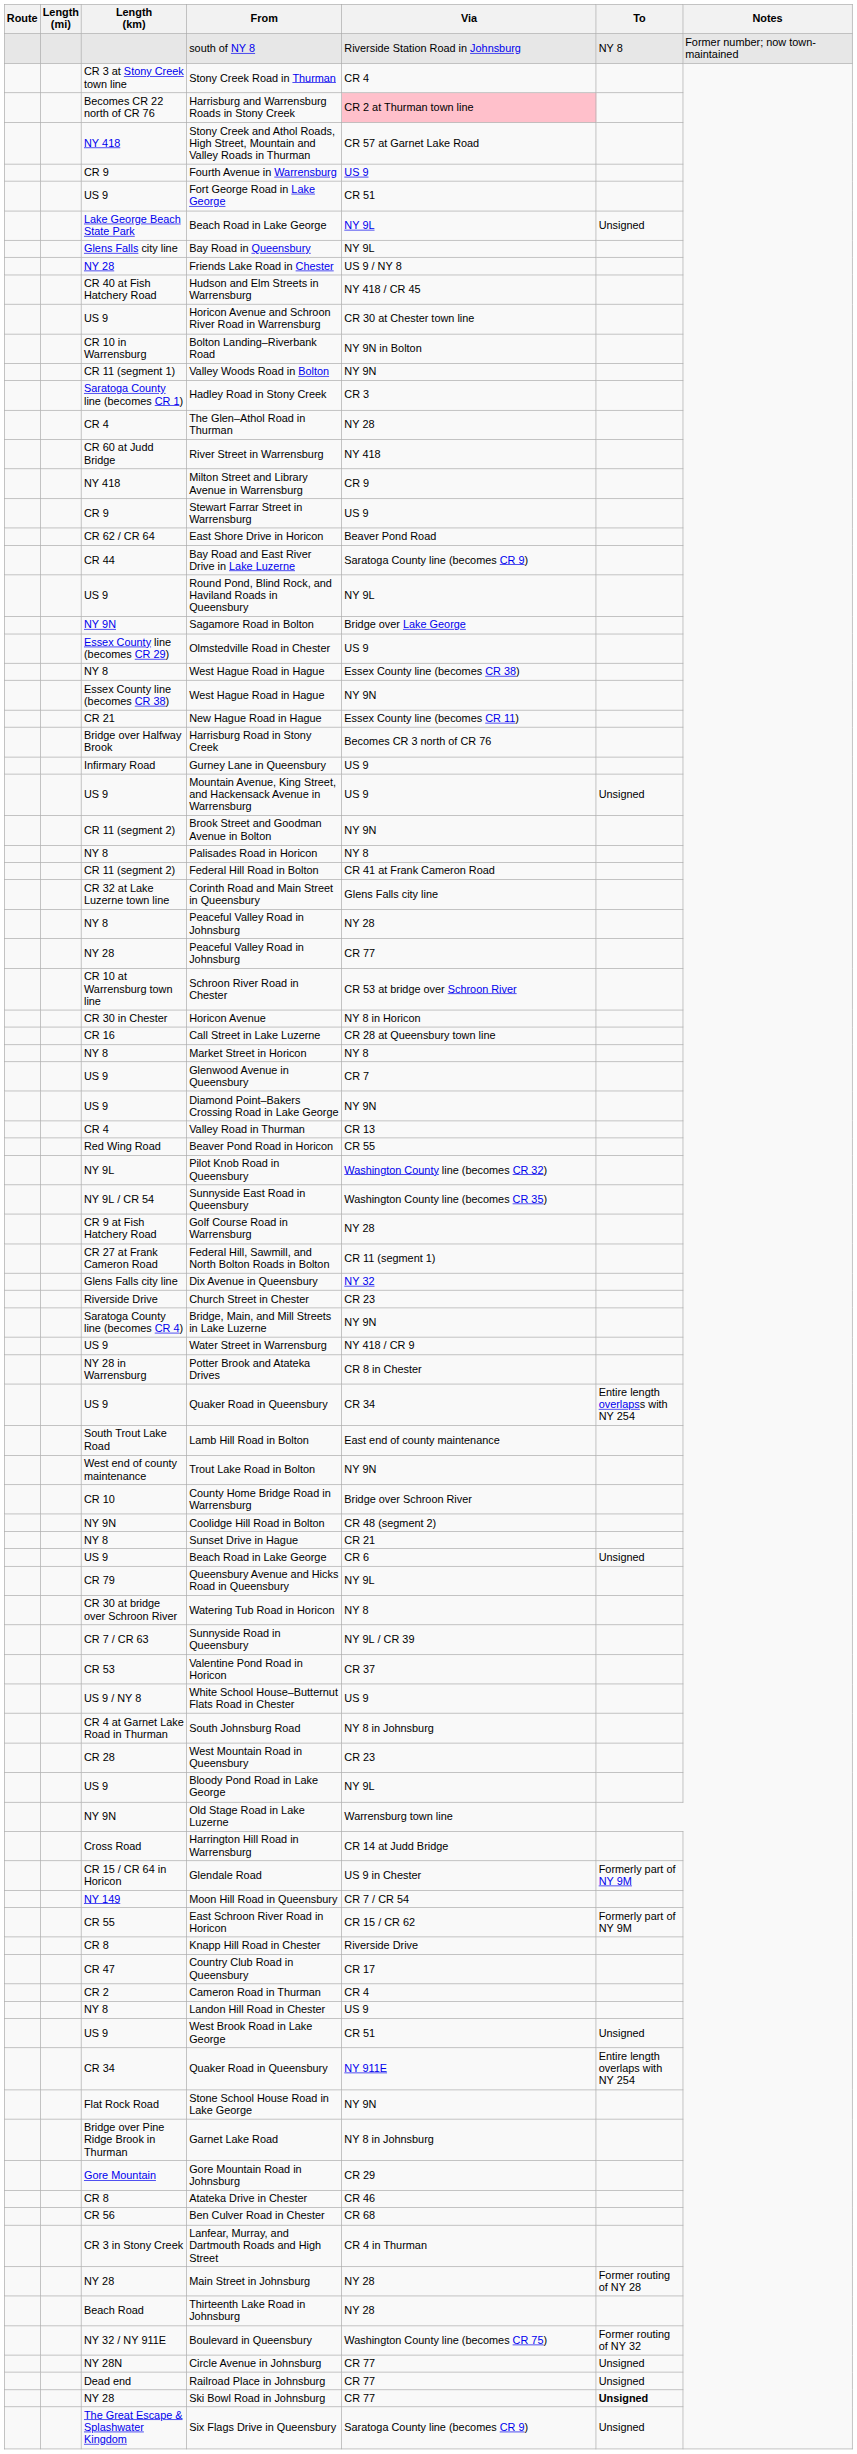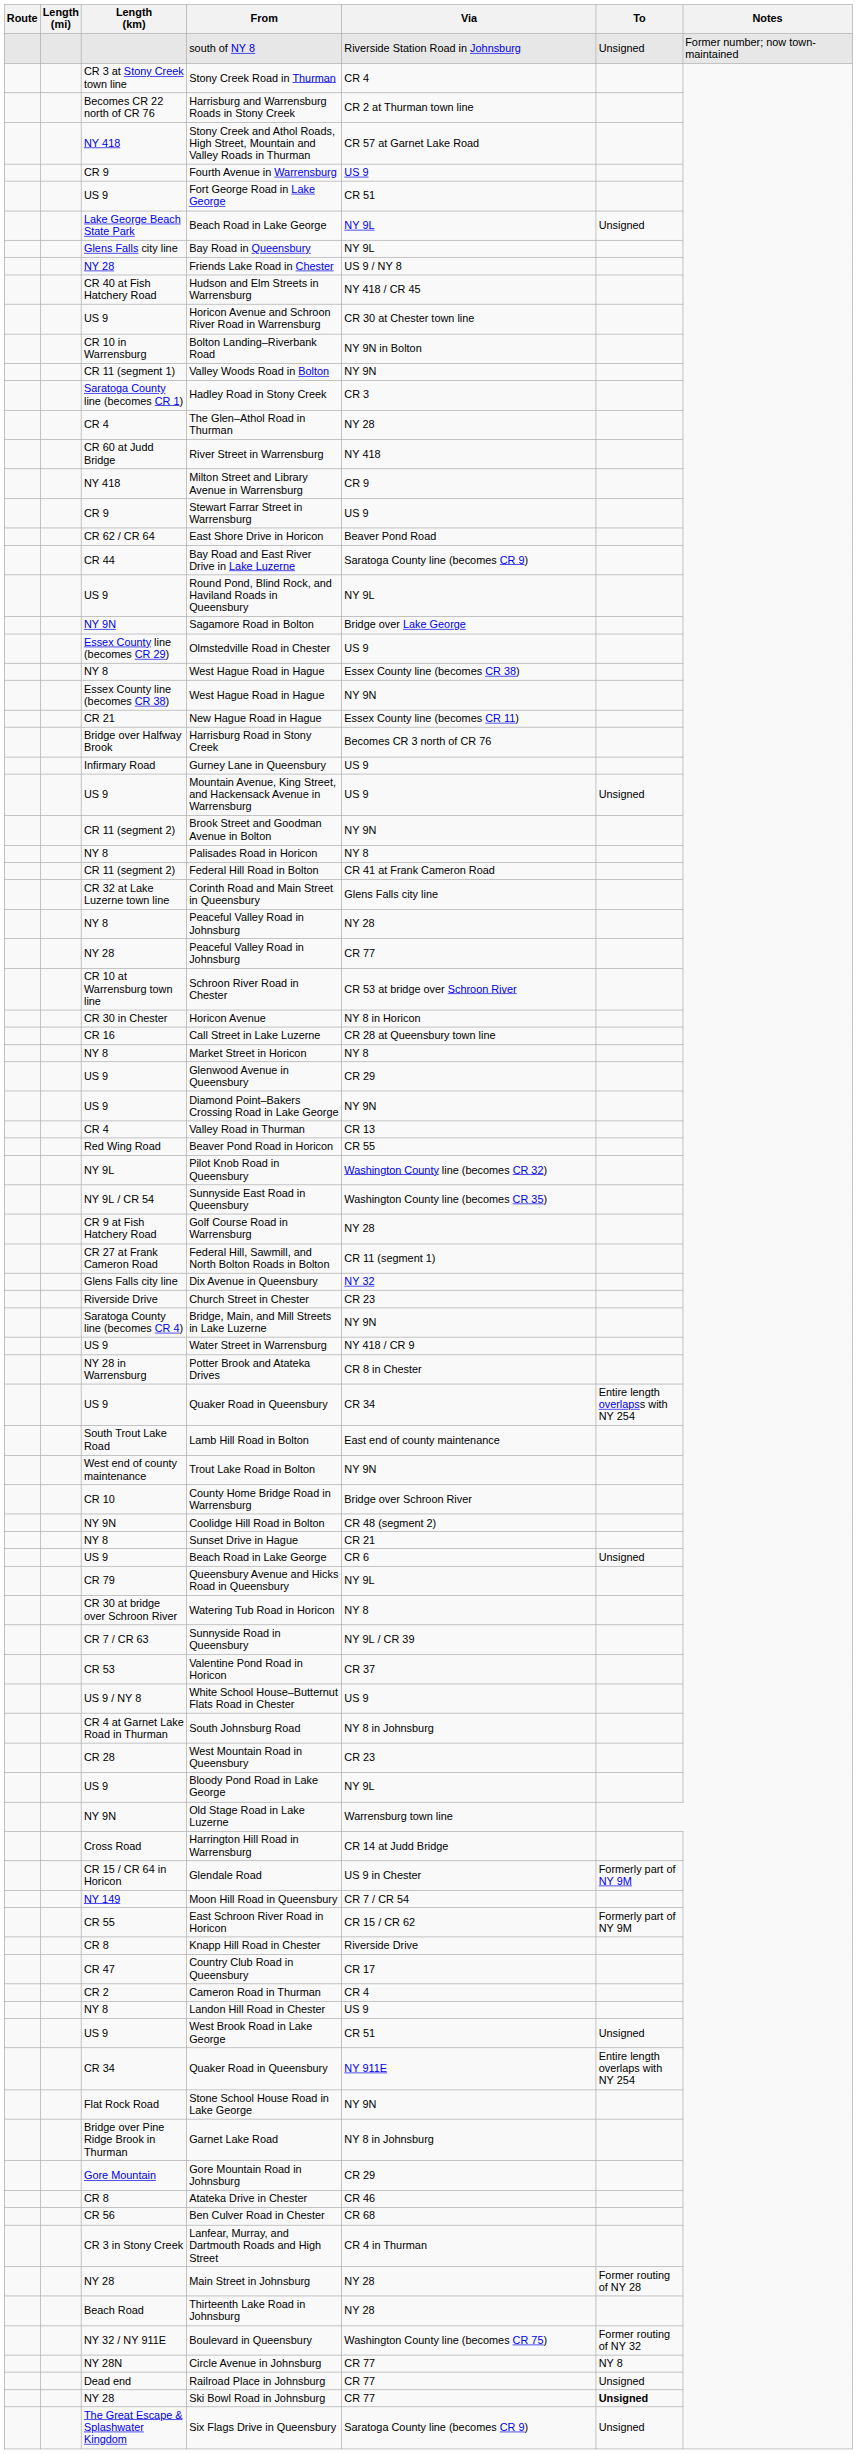 <table class="wikitable sortable">
 <tr>
 <th>Route</th>
 <th>Length<br>(mi)</th>
 <th>Length<br>(km)</th>
 <th class="unsortable">From</th>
 <th class="unsortable" width="30%">Via</th>
 <th class="unsortable">To</th>
 <th class="unsortable" width="20%">Notes</th>
 </tr>
 <tr bgcolor="#e7e7e7">
 <td id="1"></td>
 <td></td>
 <td></td>
 <td> south of <a href='#'>NY&nbsp;8</a></td>
 <td>Riverside Station Road in <a href='#'>Johnsburg</a></td>
-<td>NY 8</td>
+<td>Unsigned</td>
 <td>Former number; now town-maintained</td>
 </tr>
 <tr>
 <td id="2"></td>
 <td></td>
 <td>CR 3 at <a href='#'>Stony Creek</a> town line</td>
 <td>Stony Creek Road in <a href='#'>Thurman</a></td>
 <td>CR 4</td>
 <td></td>
 </tr>
 <tr>
 <td id="3"></td>
 <td></td>
 <td>Becomes CR 22  north of CR 76</td>
 <td>Harrisburg and Warrensburg Roads in Stony Creek</td>
-<td style="background: pink;">CR 2 at Thurman town line</td>
+<td>CR 2 at Thurman town line</td>
 <td></td>
 </tr>
 <tr>
 <td id="4"></td>
 <td></td>
 <td><a href='#'>NY&nbsp;418</a></td>
 <td>Stony Creek and Athol Roads, High Street, Mountain and Valley Roads in Thurman</td>
 <td>CR 57 at Garnet Lake Road</td>
 <td></td>
 </tr>
 <tr>
 <td id="5"></td>
 <td></td>
 <td>CR 9</td>
 <td>Fourth Avenue in <a href='#'>Warrensburg</a></td>
 <td><a href='#'>US 9</a></td>
 <td></td>
 </tr>
 <tr>
 <td id="6-1"></td>
 <td></td>
 <td>US 9</td>
 <td>Fort George Road in <a href='#'>Lake George</a></td>
 <td>CR 51</td>
 <td></td>
 </tr>
 <tr>
 <td id="6-2"></td>
 <td></td>
 <td><a href='#'>Lake George Beach State Park</a></td>
 <td>Beach Road in Lake George</td>
 <td><a href='#'>NY&nbsp;9L</a></td>
 <td>Unsigned</td>
 </tr>
 <tr>
 <td id="7"></td>
 <td></td>
 <td><a href='#'>Glens Falls</a> city line</td>
 <td>Bay Road in <a href='#'>Queensbury</a></td>
 <td>NY 9L</td>
 <td></td>
 </tr>
 <tr>
 <td id="8"></td>
 <td></td>
 <td><a href='#'>NY&nbsp;28</a></td>
 <td>Friends Lake Road in <a href='#'>Chester</a></td>
 <td>US 9 / NY 8</td>
 <td></td>
 </tr>
 <tr>
 <td id="9"></td>
 <td></td>
 <td>CR 40 at Fish Hatchery Road</td>
 <td>Hudson and Elm Streets in Warrensburg</td>
 <td>NY 418 / CR 45</td>
 <td></td>
 </tr>
 <tr>
 <td id="10"></td>
 <td></td>
 <td>US 9</td>
 <td>Horicon Avenue and Schroon River Road in Warrensburg</td>
 <td>CR 30 at Chester town line</td>
 <td></td>
 </tr>
 <tr>
 <td id="11-1"></td>
 <td></td>
 <td>CR 10 in Warrensburg</td>
 <td>Bolton Landing–Riverbank Road</td>
 <td>NY 9N in Bolton</td>
 <td></td>
 </tr>
 <tr>
 <td id="11-2"></td>
 <td></td>
 <td>CR 11 (segment 1)</td>
 <td>Valley Woods Road in <a href='#'>Bolton</a></td>
 <td>NY 9N</td>
 <td></td>
 </tr>
 <tr>
 <td id="12"></td>
 <td></td>
 <td><a href='#'>Saratoga County</a> line (becomes <a href='#'>CR 1</a>)</td>
 <td>Hadley Road in Stony Creek</td>
 <td>CR 3</td>
 <td></td>
 </tr>
 <tr>
 <td id="13"></td>
 <td></td>
 <td>CR 4</td>
 <td>The Glen–Athol Road in Thurman</td>
 <td>NY 28</td>
 <td></td>
 </tr>
 <tr>
 <td id="14-1"></td>
 <td></td>
 <td>CR 60 at Judd Bridge</td>
 <td>River Street in Warrensburg</td>
 <td>NY 418</td>
 <td></td>
 </tr>
 <tr>
 <td id="14-2"></td>
 <td></td>
 <td>NY 418</td>
 <td>Milton Street and Library Avenue in Warrensburg</td>
 <td>CR 9</td>
 <td></td>
 </tr>
 <tr>
 <td id="14-3"></td>
 <td></td>
 <td>CR 9</td>
 <td>Stewart Farrar Street in Warrensburg</td>
 <td>US 9</td>
 <td></td>
 </tr>
 <tr>
 <td id="15"></td>
 <td></td>
 <td>CR 62 / CR 64</td>
 <td>East Shore Drive in Horicon</td>
 <td>Beaver Pond Road</td>
 <td></td>
 </tr>
 <tr>
 <td id="16"></td>
 <td></td>
 <td>CR 44</td>
 <td>Bay Road and East River Drive in <a href='#'>Lake Luzerne</a></td>
 <td>Saratoga County line (becomes <a href='#'>CR 9</a>)</td>
 <td></td>
 </tr>
 <tr>
 <td id="17"></td>
 <td></td>
 <td>US 9</td>
 <td>Round Pond, Blind Rock, and Haviland Roads in Queensbury</td>
 <td>NY 9L</td>
 <td></td>
 </tr>
 <tr>
 <td id="18"></td>
 <td></td>
 <td><a href='#'>NY&nbsp;9N</a></td>
 <td>Sagamore Road in Bolton</td>
 <td>Bridge over <a href='#'>Lake George</a></td>
 <td></td>
 </tr>
 <tr>
 <td id="19"></td>
 <td></td>
 <td><a href='#'>Essex County</a> line (becomes <a href='#'>CR 29</a>)</td>
 <td>Olmstedville Road in Chester</td>
 <td>US 9</td>
 <td></td>
 </tr>
 <tr>
 <td id="21-1"></td>
 <td></td>
 <td>NY 8</td>
 <td>West Hague Road in Hague</td>
 <td>Essex County line (becomes <a href='#'>CR 38</a>)</td>
 <td></td>
 </tr>
 <tr>
 <td id="21-2"></td>
 <td></td>
 <td>Essex County line (becomes <a href='#'>CR 38</a>)</td>
 <td>West Hague Road in Hague</td>
 <td>NY 9N</td>
 <td></td>
 </tr>
 <tr>
 <td id="21A"></td>
 <td></td>
 <td>CR 21</td>
 <td>New Hague Road in Hague</td>
 <td>Essex County line (becomes <a href='#'>CR 11</a>)</td>
 <td></td>
 </tr>
 <tr>
 <td id="22"></td>
 <td></td>
 <td>Bridge over Halfway Brook</td>
 <td>Harrisburg Road in Stony Creek</td>
 <td>Becomes CR 3  north of CR 76</td>
 <td></td>
 </tr>
 <tr>
 <td id="23"></td>
 <td></td>
 <td>Infirmary Road</td>
 <td>Gurney Lane in Queensbury</td>
 <td>US 9</td>
 <td></td>
 </tr>
 <tr>
 <td id="24"></td>
 <td></td>
 <td>US 9</td>
 <td>Mountain Avenue, King Street, and Hackensack Avenue in Warrensburg</td>
 <td>US 9</td>
 <td>Unsigned</td>
 </tr>
 <tr>
 <td id="25"></td>
 <td></td>
 <td>CR 11 (segment 2)</td>
 <td>Brook Street and Goodman Avenue in Bolton</td>
 <td>NY 9N</td>
 <td></td>
 </tr>
 <tr>
 <td id="26"></td>
 <td></td>
 <td>NY 8</td>
 <td>Palisades Road in Horicon</td>
 <td>NY 8</td>
 <td></td>
 </tr>
 <tr>
 <td id="27"></td>
 <td></td>
 <td>CR 11 (segment 2)</td>
 <td>Federal Hill Road in Bolton</td>
 <td>CR 41 at Frank Cameron Road</td>
 <td></td>
 </tr>
 <tr>
 <td id="28"></td>
 <td></td>
 <td>CR 32 at Lake Luzerne town line</td>
 <td>Corinth Road and Main Street in Queensbury</td>
 <td>Glens Falls city line</td>
 <td></td>
 </tr>
 <tr>
 <td id="29-1"></td>
 <td></td>
 <td>NY 8</td>
 <td>Peaceful Valley Road in Johnsburg</td>
 <td>NY 28</td>
 <td></td>
 </tr>
 <tr>
 <td id="29-2"></td>
 <td></td>
 <td>NY 28</td>
 <td>Peaceful Valley Road in Johnsburg</td>
 <td>CR 77</td>
 <td></td>
 </tr>
 <tr>
 <td id="30"></td>
 <td></td>
 <td>CR 10 at Warrensburg town line</td>
 <td>Schroon River Road in Chester</td>
 <td>CR 53 at bridge over <a href='#'>Schroon River</a></td>
 <td></td>
 </tr>
 <tr>
 <td id="31"></td>
 <td></td>
 <td>CR 30 in Chester</td>
 <td>Horicon Avenue</td>
 <td>NY 8 in Horicon</td>
 <td></td>
 </tr>
 <tr>
 <td id="32"></td>
 <td></td>
 <td>CR 16</td>
 <td>Call Street in Lake Luzerne</td>
 <td>CR 28 at Queensbury town line</td>
 <td></td>
 </tr>
 <tr>
 <td id="33"></td>
 <td></td>
 <td>NY 8</td>
 <td>Market Street in Horicon</td>
 <td>NY 8</td>
 <td></td>
 </tr>
 <tr>
 <td id="34"></td>
 <td></td>
 <td>US 9</td>
 <td>Glenwood Avenue in Queensbury</td>
-<td>CR 7</td>
+<td>CR 29</td>
 <td></td>
 </tr>
 <tr>
 <td id="35"></td>
 <td></td>
 <td>US 9</td>
 <td>Diamond Point–Bakers Crossing Road in Lake George</td>
 <td>NY 9N</td>
 <td></td>
 </tr>
 <tr>
 <td id="36"></td>
 <td></td>
 <td>CR 4</td>
 <td>Valley Road in Thurman</td>
 <td>CR 13</td>
 <td></td>
 </tr>
 <tr>
 <td id="37"></td>
 <td></td>
 <td>Red Wing Road</td>
 <td>Beaver Pond Road in Horicon</td>
 <td>CR 55</td>
 <td></td>
 </tr>
 <tr>
 <td id="38"></td>
 <td></td>
 <td>NY 9L</td>
 <td>Pilot Knob Road in Queensbury</td>
 <td><a href='#'>Washington County</a> line (becomes <a href='#'>CR 32</a>)</td>
 <td></td>
 </tr>
 <tr>
 <td id="39"></td>
 <td></td>
 <td>NY 9L / CR 54</td>
 <td>Sunnyside East Road in Queensbury</td>
 <td>Washington County line (becomes <a href='#'>CR 35</a>)</td>
 <td></td>
 </tr>
 <tr>
 <td id="40"></td>
 <td></td>
 <td>CR 9 at Fish Hatchery Road</td>
 <td>Golf Course Road in Warrensburg</td>
 <td>NY 28</td>
 <td></td>
 </tr>
 <tr>
 <td id="41"></td>
 <td></td>
 <td>CR 27 at Frank Cameron Road</td>
 <td>Federal Hill, Sawmill, and North Bolton Roads in Bolton</td>
 <td>CR 11 (segment 1)</td>
 <td></td>
 </tr>
 <tr>
 <td id="42"></td>
 <td></td>
 <td>Glens Falls city line</td>
 <td>Dix Avenue in Queensbury</td>
 <td><a href='#'>NY&nbsp;32</a></td>
 <td></td>
 </tr>
 <tr>
 <td id="43"></td>
 <td></td>
 <td>Riverside Drive</td>
 <td>Church Street in Chester</td>
 <td>CR 23</td>
 <td></td>
 </tr>
 <tr>
 <td id="44"></td>
 <td></td>
 <td>Saratoga County line (becomes <a href='#'>CR 4</a>)</td>
 <td>Bridge, Main, and Mill Streets in Lake Luzerne</td>
 <td>NY 9N</td>
 <td></td>
 </tr>
 <tr>
 <td id="45"></td>
 <td></td>
 <td>US 9</td>
 <td>Water Street in Warrensburg</td>
 <td>NY 418 / CR 9</td>
 <td></td>
 </tr>
 <tr>
 <td id="46"></td>
 <td></td>
 <td>NY 28 in Warrensburg</td>
 <td>Potter Brook and Atateka Drives</td>
 <td>CR 8 in Chester</td>
 <td></td>
 </tr>
 <tr>
 <td id="47"></td>
 <td></td>
 <td>US 9</td>
 <td>Quaker Road in Queensbury</td>
 <td>CR 34</td>
 <td>Entire length <a href='#'>overlaps</a>s with NY 254</td>
 </tr>
 <tr>
 <td id="48-1"></td>
 <td></td>
 <td>South Trout Lake Road</td>
 <td>Lamb Hill Road in Bolton</td>
 <td>East end of county maintenance</td>
 <td></td>
 </tr>
 <tr>
 <td id="48-2"></td>
 <td></td>
 <td>West end of county maintenance</td>
 <td>Trout Lake Road in Bolton</td>
 <td>NY 9N</td>
 <td></td>
 </tr>
 <tr>
 <td id="48-3"></td>
 <td></td>
 <td>CR 10</td>
 <td>County Home Bridge Road in Warrensburg</td>
 <td>Bridge over Schroon River</td>
 <td></td>
 </tr>
 <tr>
 <td id="49"></td>
 <td></td>
 <td>NY 9N</td>
 <td>Coolidge Hill Road in Bolton</td>
 <td>CR 48 (segment 2)</td>
 <td></td>
 </tr>
 <tr>
 <td id="50"></td>
 <td></td>
 <td>NY 8</td>
 <td>Sunset Drive in Hague</td>
 <td>CR 21</td>
 <td></td>
 </tr>
 <tr>
 <td id="51"></td>
 <td></td>
 <td>US 9</td>
 <td>Beach Road in Lake George</td>
 <td>CR 6</td>
 <td>Unsigned</td>
 </tr>
 <tr>
 <td id="52"></td>
 <td></td>
 <td>CR 79</td>
 <td>Queensbury Avenue and Hicks Road in Queensbury</td>
 <td>NY 9L</td>
 <td></td>
 </tr>
 <tr>
 <td id="53"></td>
 <td></td>
 <td>CR 30 at bridge over Schroon River</td>
 <td>Watering Tub Road in Horicon</td>
 <td>NY 8</td>
 <td></td>
 </tr>
 <tr>
 <td id="54"></td>
 <td></td>
 <td>CR 7 / CR 63</td>
 <td>Sunnyside Road in Queensbury</td>
 <td>NY 9L / CR 39</td>
 <td></td>
 </tr>
 <tr>
 <td id="55"></td>
 <td></td>
 <td>CR 53</td>
 <td>Valentine Pond Road in Horicon</td>
 <td>CR 37</td>
 <td></td>
 </tr>
 <tr>
 <td id="56"></td>
 <td></td>
 <td>US 9 / NY 8</td>
 <td>White School House–Butternut Flats Road in Chester</td>
 <td>US 9</td>
 <td></td>
 </tr>
 <tr>
 <td id="57"></td>
 <td></td>
 <td>CR 4 at Garnet Lake Road in Thurman</td>
 <td>South Johnsburg Road</td>
 <td>NY 8 in Johnsburg</td>
 <td></td>
 </tr>
 <tr>
 <td id="58"></td>
 <td></td>
 <td>CR 28</td>
 <td>West Mountain Road in Queensbury</td>
 <td>CR 23</td>
 <td></td>
 </tr>
 <tr>
 <td id="59"></td>
 <td></td>
 <td>US 9</td>
 <td>Bloody Pond Road in Lake George</td>
 <td>NY 9L</td>
 <td></td>
 </tr>
 <tr>
 <td id="60-1"></td>
 <td></td>
 <td>NY 9N</td>
 <td>Old Stage Road in Lake Luzerne</td>
 <td>Warrensburg town line</td>
 </tr>
 <tr>
 <td id="60-2"></td>
 <td></td>
 <td>Cross Road</td>
 <td>Harrington Hill Road in Warrensburg</td>
 <td>CR 14 at Judd Bridge</td>
 <td></td>
 </tr>
 <tr>
 <td id="62"></td>
 <td></td>
 <td>CR 15 / CR 64 in Horicon</td>
 <td>Glendale Road</td>
 <td>US 9 in Chester</td>
 <td>Formerly part of <a href='#'>NY&nbsp;9M</a></td>
 </tr>
 <tr>
 <td id="63"></td>
 <td></td>
 <td><a href='#'>NY&nbsp;149</a></td>
 <td>Moon Hill Road in Queensbury</td>
 <td>CR 7 / CR 54</td>
 <td></td>
 </tr>
 <tr>
 <td id="64"></td>
 <td></td>
 <td>CR 55</td>
 <td>East Schroon River Road in Horicon</td>
 <td>CR 15 / CR 62</td>
 <td>Formerly part of NY 9M</td>
 </tr>
 <tr>
 <td id="65"></td>
 <td></td>
 <td>CR 8</td>
 <td>Knapp Hill Road in Chester</td>
 <td>Riverside Drive</td>
 <td></td>
 </tr>
 <tr>
 <td id="66"></td>
 <td></td>
 <td>CR 47</td>
 <td>Country Club Road in Queensbury</td>
 <td>CR 17</td>
 <td></td>
 </tr>
 <tr>
 <td id="67"></td>
 <td></td>
 <td>CR 2</td>
 <td>Cameron Road in Thurman</td>
 <td>CR 4</td>
 <td></td>
 </tr>
 <tr>
 <td id="68"></td>
 <td></td>
 <td>NY 8</td>
 <td>Landon Hill Road in Chester</td>
 <td>US 9</td>
 <td></td>
 </tr>
 <tr>
 <td id="69"></td>
 <td></td>
 <td>US 9</td>
 <td>West Brook Road in Lake George</td>
 <td>CR 51</td>
 <td>Unsigned</td>
 </tr>
 <tr>
 <td id="70"></td>
 <td></td>
 <td>CR 34</td>
 <td>Quaker Road in Queensbury</td>
 <td><a href='#'>NY&nbsp;911E</a></td>
 <td>Entire length overlaps with NY 254</td>
 </tr>
 <tr>
 <td id="71"></td>
 <td></td>
 <td>Flat Rock Road</td>
 <td>Stone School House Road in Lake George</td>
 <td>NY 9N</td>
 <td></td>
 </tr>
 <tr>
 <td id="72"></td>
 <td></td>
 <td>Bridge over Pine Ridge Brook in Thurman</td>
 <td>Garnet Lake Road</td>
 <td>NY 8 in Johnsburg</td>
 <td></td>
 </tr>
 <tr>
 <td id="73"></td>
 <td></td>
 <td><a href='#'>Gore Mountain</a></td>
 <td>Gore Mountain Road in Johnsburg</td>
 <td>CR 29</td>
 <td></td>
 </tr>
 <tr>
 <td id="74"></td>
 <td></td>
 <td>CR 8</td>
 <td>Atateka Drive in Chester</td>
 <td>CR 46</td>
 <td></td>
 </tr>
 <tr>
 <td id="75"></td>
 <td></td>
 <td>CR 56</td>
 <td>Ben Culver Road in Chester</td>
 <td>CR 68</td>
 <td></td>
 </tr>
 <tr>
 <td id="76"></td>
 <td></td>
 <td>CR 3 in Stony Creek</td>
 <td>Lanfear, Murray, and Dartmouth Roads and High Street</td>
 <td>CR 4 in Thurman</td>
 <td></td>
 </tr>
 <tr>
 <td id="77"></td>
 <td></td>
 <td>NY 28</td>
 <td>Main Street in Johnsburg</td>
 <td>NY 28</td>
 <td>Former routing of NY 28</td>
 </tr>
 <tr>
 <td id="78"></td>
 <td></td>
 <td>Beach Road</td>
 <td>Thirteenth Lake Road in Johnsburg</td>
 <td>NY 28</td>
 <td></td>
 </tr>
 <tr>
 <td id="79"></td>
 <td></td>
 <td>NY 32 / NY 911E</td>
 <td>Boulevard in Queensbury</td>
 <td>Washington County line (becomes <a href='#'>CR 75</a>)</td>
 <td>Former routing of NY 32</td>
 </tr>
 <tr>
 <td id="80"></td>
 <td></td>
 <td>NY 28N</td>
 <td>Circle Avenue in Johnsburg</td>
 <td>CR 77</td>
-<td>Unsigned</td>
+<td>NY 8</td>
 </tr>
 <tr>
 <td id="81"></td>
 <td></td>
 <td>Dead end</td>
 <td>Railroad Place in Johnsburg</td>
 <td>CR 77</td>
 <td>Unsigned</td>
 </tr>
 <tr>
 <td id="82"></td>
 <td></td>
 <td>NY 28</td>
 <td>Ski Bowl Road in Johnsburg</td>
 <td>CR 77</td>
 <td><strong>Unsigned</strong></td>
 </tr>
 <tr>
 <td id="83"></td>
 <td></td>
 <td><a href='#'>The Great Escape & Splashwater Kingdom</a></td>
 <td>Six Flags Drive in Queensbury</td>
 <td>Saratoga County line (becomes <a href='#'>CR 9</a>)</td>
 <td>Unsigned</td>
 </tr>
 </table>
